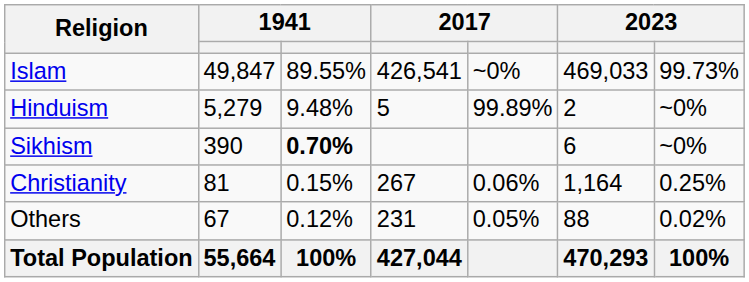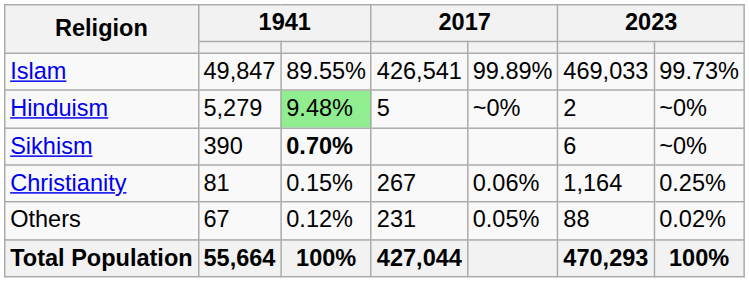 <table class="wikitable sortable">
 <tr>
 <th rowspan="2">Religion</th>
 <th colspan="2">1941</th>
 <th colspan="2">2017</th>
 <th colspan="2">2023</th>
 </tr>
 <tr>
 <th></th>
 <th></th>
 <th></th>
 <th></th>
 <th></th>
 <th></th>
 </tr>
 <tr>
 <td><a href='#'>Islam</a> </td>
 <td>49,847</td>
 <td>89.55%</td>
 <td>426,541</td>
-<td>~0%</td>
+<td>99.89%</td>
 <td>469,033</td>
 <td>99.73%</td>
 </tr>
 <tr>
 <td><a href='#'>Hinduism</a> </td>
 <td>5,279</td>
-<td>9.48%</td>
+<td style="background: lightgreen;">9.48%</td>
 <td>5</td>
-<td>99.89%</td>
+<td>~0%</td>
 <td>2</td>
 <td>~0%</td>
 </tr>
 <tr>
 <td><a href='#'>Sikhism</a> </td>
 <td>390</td>
 <td><strong>0.70%</strong></td>
 <td></td>
 <td></td>
 <td>6</td>
 <td>~0%</td>
 </tr>
 <tr>
 <td><a href='#'>Christianity</a> </td>
 <td>81</td>
 <td>0.15%</td>
 <td>267</td>
 <td>0.06%</td>
 <td>1,164</td>
 <td>0.25%</td>
 </tr>
 <tr>
 <td>Others</td>
 <td>67</td>
 <td>0.12%</td>
 <td>231</td>
 <td>0.05%</td>
 <td>88</td>
 <td>0.02%</td>
 </tr>
 <tr>
 <th>Total Population</th>
 <th>55,664</th>
 <th>100%</th>
 <th>427,044</th>
 <th></th>
 <th>470,293</th>
 <th>100%</th>
 </tr>
 </table>
